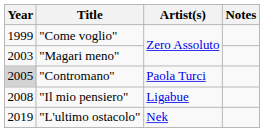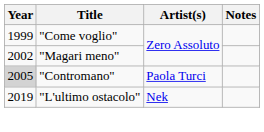 <table class="wikitable plainrowheaders sortable">
 <tr>
 <th scope="col">Year</th>
 <th scope="col">Title</th>
 <th scope="col">Artist(s)</th>
 <th scope="col" class="unsortable">Notes</th>
 </tr>
 <tr>
 <td>1999</td>
 <td>"Come voglio"</td>
 <td rowspan="2"><a href='#'>Zero Assoluto</a></td>
 <td></td>
 </tr>
 <tr>
-<td>2003</td>
+<td>2002</td>
 <td>"Magari meno"</td>
 <td></td>
 </tr>
 <tr>
 <td style="background: lightgrey;">2005</td>
 <td>"Contromano"</td>
 <td><a href='#'>Paola Turci</a></td>
 <td></td>
 </tr>
 <tr>
-<td>2008</td>
-<td>"Il mio pensiero"</td>
-<td><a href='#'>Ligabue</a></td>
-<td></td>
-</tr>
-<tr>
 <td>2019</td>
 <td>"L'ultimo ostacolo"</td>
 <td><a href='#'>Nek</a></td>
 <td></td>
 </tr>
 </table>
